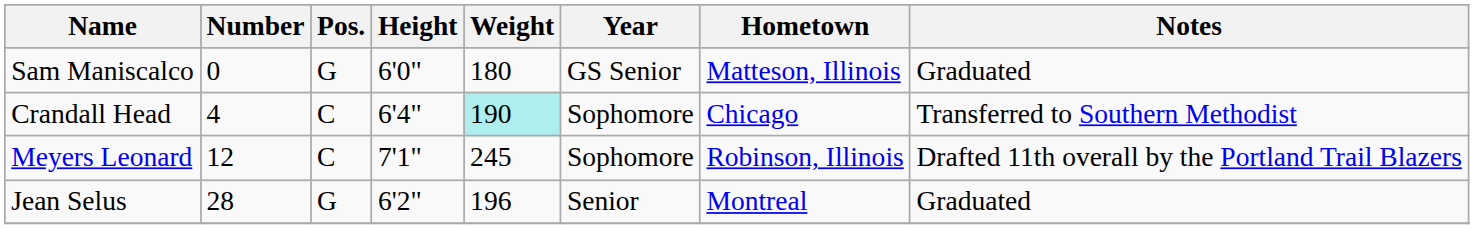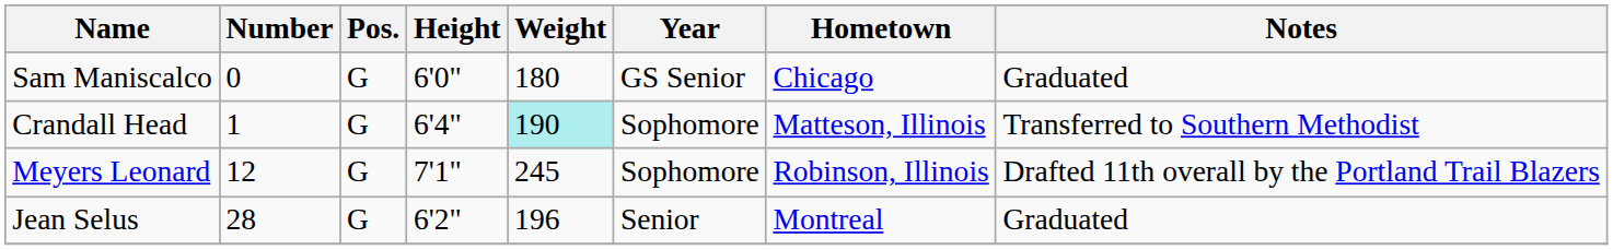 <table class="wikitable sortable" border="1">
 <tr>
 <th>Name</th>
 <th>Number</th>
 <th>Pos.</th>
 <th>Height</th>
 <th>Weight</th>
 <th>Year</th>
 <th>Hometown</th>
 <th class="unsortable">Notes</th>
 </tr>
 <tr>
 <td>Sam Maniscalco</td>
 <td>0</td>
 <td>G</td>
 <td>6'0"</td>
 <td>180</td>
 <td>GS Senior</td>
-<td><a href='#'>Matteson, Illinois</a></td>
+<td><a href='#'>Chicago</a></td>
 <td>Graduated</td>
 </tr>
 <tr>
 <td>Crandall Head</td>
-<td>4</td>
-<td>C</td>
+<td>1</td>
+<td>G</td>
 <td>6'4"</td>
 <td style="background: paleturquoise;">190</td>
 <td>Sophomore</td>
-<td><a href='#'>Chicago</a></td>
+<td><a href='#'>Matteson, Illinois</a></td>
 <td>Transferred to <a href='#'>Southern Methodist</a></td>
 </tr>
 <tr>
 <td><a href='#'>Meyers Leonard</a></td>
 <td>12</td>
-<td>C</td>
+<td>G</td>
 <td>7'1"</td>
 <td>245</td>
 <td>Sophomore</td>
 <td><a href='#'>Robinson, Illinois</a></td>
 <td>Drafted 11th overall by the <a href='#'>Portland Trail Blazers</a></td>
 </tr>
 <tr>
 <td>Jean Selus</td>
 <td>28</td>
 <td>G</td>
 <td>6'2"</td>
 <td>196</td>
 <td>Senior</td>
 <td><a href='#'>Montreal</a></td>
 <td>Graduated</td>
 </tr>
 <tr>
 </tr>
 </table>
